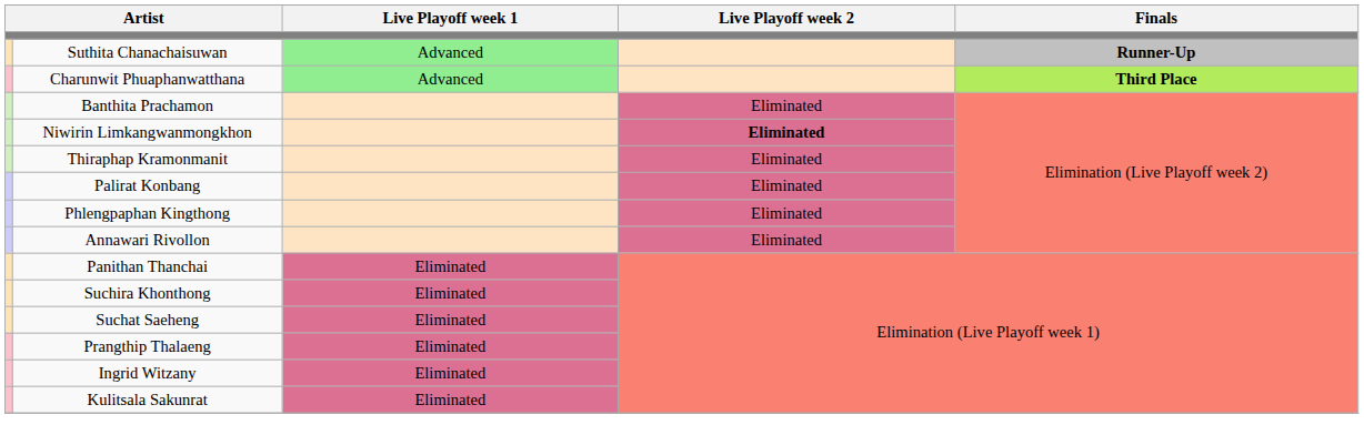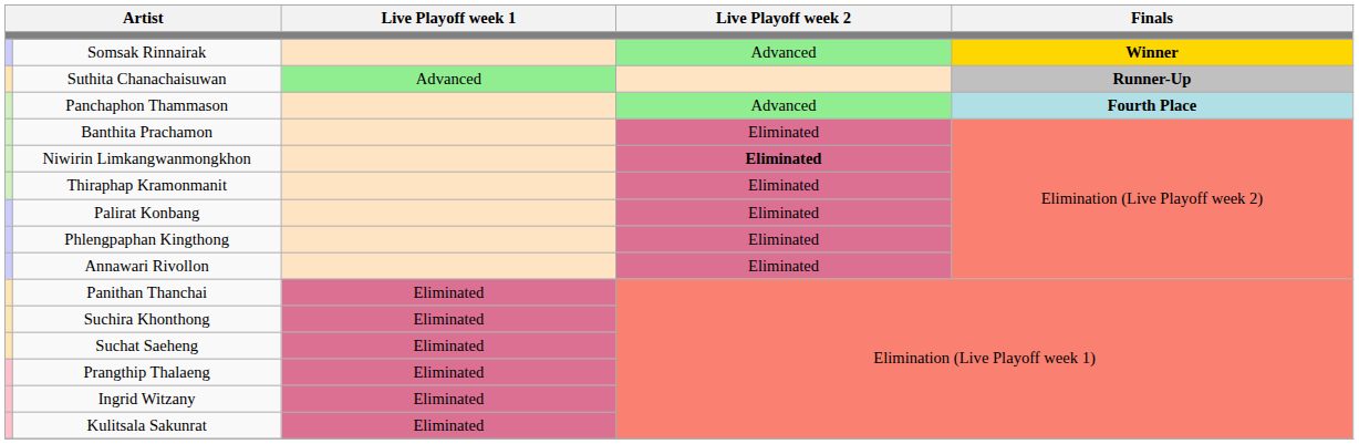 <table class="wikitable" style="text-align:center; font-size:95%;" width="64%">
 <tr>
 </tr>
 <tr>
 <th colspan=2>Artist</th>
 <th width="25%">Live Playoff week 1</th>
 <th width="25%">Live Playoff week 2</th>
 <th width="30%">Finals</th>
 </tr>
 <tr>
 <th colspan=5 style="background:grey;"></th>
 </tr>
 <tr>
+<td style="background:#ccf"></td>
+<td width="20%">Somsak Rinnairak</td>
+<td style="background:#ffe4c4;"></td>
+<td bgcolor="lightgreen">Advanced</td>
+<td style="background:#ffd700;"><strong>Winner</strong></td>
+</tr>
+<tr>
 <td style="background:#ffe5b4"></td>
 <td width="20%">Suthita Chanachaisuwan</td>
 <td bgcolor="lightgreen">Advanced</td>
 <td style="background:#ffe4c4;"></td>
 <td bgcolor="silver"><strong>Runner-Up</strong></td>
 </tr>
 <tr>
-<td style="background:pink"></td>
-<td width="20%">Charunwit Phuaphanwatthana</td>
+<td style="background:#d0f0c0"></td>
+<td width="20%">Panchaphon Thammason</td>
+<td style="background:#ffe4c4;"></td>
 <td bgcolor="lightgreen">Advanced</td>
-<td style="background:#ffe4c4;"></td>
-<td style="background:#B2EC5D;"><strong>Third Place  </strong></td>
+<td style="background:#B0E0E6;"><strong>Fourth Place</strong></td>
 </tr>
 <tr>
 <td style="background:#d0f0c0"></td>
 <td width="20%">Banthita Prachamon</td>
 <td style="background:#ffe4c4;"></td>
 <td style="background:#db7093;">Eliminated</td>
 <td rowspan=6 style="background:salmon;">Elimination (Live Playoff week 2)</td>
 </tr>
 <tr>
 <td style="background:#d0f0c0"></td>
 <td width="20%">Niwirin Limkangwanmongkhon</td>
 <td style="background:#ffe4c4;"></td>
 <td style="background:#db7093;"><strong>Eliminated</strong></td>
 </tr>
 <tr>
 <td style="background:#d0f0c0"></td>
 <td width="20%">Thiraphap Kramonmanit</td>
 <td style="background:#ffe4c4;"></td>
 <td style="background:#db7093;">Eliminated</td>
 </tr>
 <tr>
 <td style="background:#ccf"></td>
 <td width="20%">Palirat Konbang</td>
 <td style="background:#ffe4c4;"></td>
 <td style="background:#db7093;">Eliminated</td>
 </tr>
 <tr>
 <td style="background:#ccf"></td>
 <td width="20%">Phlengpaphan Kingthong</td>
 <td style="background:#ffe4c4;"></td>
 <td style="background:#db7093;">Eliminated</td>
 </tr>
 <tr>
 <td style="background:#ccf"></td>
 <td width="20%">Annawari Rivollon</td>
 <td style="background:#ffe4c4;"></td>
 <td style="background:#db7093;">Eliminated</td>
 </tr>
 <tr>
 <td style="background:#ffe5b4"></td>
 <td width="20%">Panithan Thanchai</td>
 <td style="background:#db7093;">Eliminated</td>
 <td colspan=2 rowspan=6 style="background:salmon;">Elimination (Live Playoff week 1)</td>
 </tr>
 <tr>
 <td style="background:#ffe5b4"></td>
 <td width="20%">Suchira Khonthong</td>
 <td style="background:#db7093;">Eliminated</td>
 </tr>
 <tr>
 <td style="background:#ffe5b4"></td>
 <td width="20%">Suchat Saeheng</td>
 <td style="background:#db7093;">Eliminated</td>
 </tr>
 <tr>
 <td style="background:pink"></td>
 <td width="20%">Prangthip Thalaeng</td>
 <td style="background:#db7093;">Eliminated</td>
 </tr>
 <tr>
 <td style="background:pink"></td>
 <td width="20%">Ingrid Witzany</td>
 <td style="background:#db7093;">Eliminated</td>
 </tr>
 <tr>
 <td style="background:pink"></td>
 <td width="20%">Kulitsala Sakunrat</td>
 <td style="background:#db7093;">Eliminated</td>
 </tr>
 <tr>
 </tr>
 </table>
